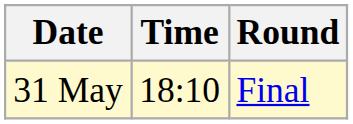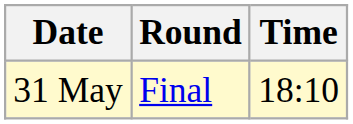 <table class="wikitable">
 <tr>
 <th>Date</th>
+<th>Round</th>
 <th>Time</th>
-<th>Round</th>
 </tr>
 <tr style="background:lemonchiffon">
 <td>31 May</td>
+<td><a href='#'>Final</a></td>
 <td>18:10</td>
-<td><a href='#'>Final</a></td>
 </tr>
 </table>
